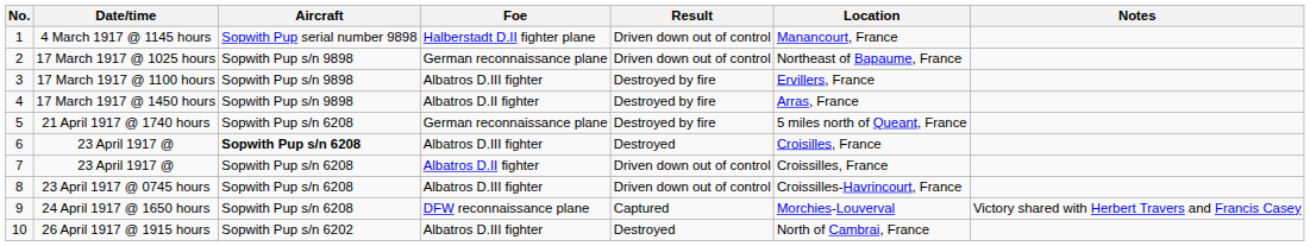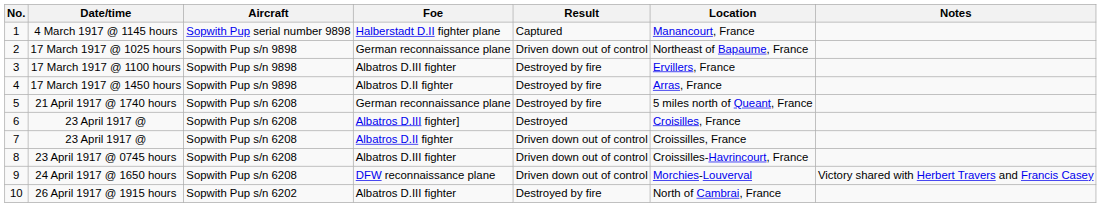 <table class="wikitable" style="margin:1em auto 1em auto;">
 <tr>
 <th>No.</th>
 <th>Date/time</th>
 <th>Aircraft</th>
 <th>Foe</th>
 <th>Result</th>
 <th>Location</th>
 <th>Notes</th>
 </tr>
 <tr>
 <td style="text-align:center;">1</td>
 <td style="text-align:center;">4 March 1917 @ 1145 hours</td>
 <td><a href='#'>Sopwith Pup</a> serial number 9898</td>
 <td><a href='#'>Halberstadt D.II</a> fighter plane</td>
-<td>Driven down out of control</td>
+<td>Captured</td>
 <td><a href='#'>Manancourt</a>, France</td>
 <td></td>
 </tr>
 <tr>
 <td style="text-align:center;">2</td>
 <td style="text-align:center;">17 March 1917 @ 1025 hours</td>
 <td>Sopwith Pup s/n 9898</td>
 <td>German reconnaissance plane</td>
 <td>Driven down out of control</td>
 <td>Northeast of <a href='#'>Bapaume</a>, France</td>
 <td></td>
 </tr>
 <tr>
 <td style="text-align:center;">3</td>
 <td style="text-align:center;">17 March 1917 @ 1100 hours</td>
 <td>Sopwith Pup s/n 9898</td>
 <td>Albatros D.III fighter</td>
 <td>Destroyed by fire</td>
 <td><a href='#'>Ervillers</a>, France</td>
 <td></td>
 </tr>
 <tr>
 <td style="text-align:center;">4</td>
 <td style="text-align:center;">17 March 1917 @ 1450 hours</td>
 <td>Sopwith Pup s/n 9898</td>
 <td>Albatros D.II fighter</td>
 <td>Destroyed by fire</td>
 <td><a href='#'>Arras</a>, France</td>
 <td></td>
 </tr>
 <tr>
 <td style="text-align:center;">5</td>
 <td style="text-align:center;">21 April 1917 @ 1740 hours</td>
 <td>Sopwith Pup s/n 6208</td>
 <td>German reconnaissance plane</td>
 <td>Destroyed by fire</td>
 <td>5 miles north of <a href='#'>Queant</a>, France</td>
 <td></td>
 </tr>
 <tr>
 <td style="text-align:center;">6</td>
 <td style="text-align:center;">23 April 1917 @</td>
-<td><strong>Sopwith Pup s/n 6208</strong></td>
-<td>Albatros D.III fighter</td>
+<td>Sopwith Pup s/n 6208</td>
+<td><a href='#'>Albatros D.III</a> fighter]</td>
 <td>Destroyed</td>
 <td><a href='#'>Croisilles</a>, France</td>
 <td></td>
 </tr>
 <tr>
 <td style="text-align:center;">7</td>
 <td style="text-align:center;">23 April 1917 @</td>
 <td>Sopwith Pup s/n 6208</td>
 <td><a href='#'>Albatros D.II</a> fighter</td>
 <td>Driven down out of control</td>
 <td>Croissilles, France</td>
 <td></td>
 </tr>
 <tr>
 <td style="text-align:center;">8</td>
 <td style="text-align:center;">23 April 1917 @ 0745 hours</td>
 <td>Sopwith Pup s/n 6208</td>
 <td>Albatros D.III fighter</td>
 <td>Driven down out of control</td>
 <td>Croissilles-<a href='#'>Havrincourt</a>, France</td>
 <td></td>
 </tr>
 <tr>
 <td style="text-align:center;">9</td>
 <td style="text-align:center;">24 April 1917 @ 1650 hours</td>
 <td>Sopwith Pup s/n 6208</td>
 <td><a href='#'>DFW</a> reconnaissance plane</td>
-<td>Captured</td>
+<td>Driven down out of control</td>
 <td><a href='#'>Morchies</a>-<a href='#'>Louverval</a></td>
 <td>Victory shared with <a href='#'>Herbert Travers</a> and <a href='#'>Francis Casey</a></td>
 </tr>
 <tr>
 <td style="text-align:center;">10</td>
 <td style="text-align:center;">26 April 1917 @ 1915 hours</td>
 <td>Sopwith Pup s/n 6202</td>
 <td>Albatros D.III fighter</td>
-<td>Destroyed</td>
+<td>Destroyed by fire</td>
 <td>North of <a href='#'>Cambrai</a>, France</td>
 <td></td>
 </tr>
 </table>
